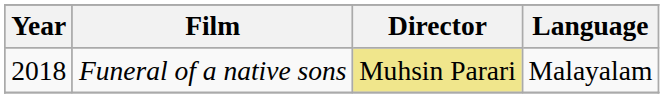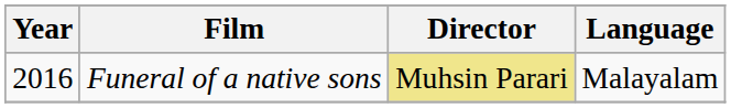 <table class="wikitable sortable">
 <tr>
 </tr>
 <tr>
 <th>Year</th>
 <th>Film</th>
 <th>Director</th>
 <th>Language</th>
 </tr>
 <tr>
-<td>2018</td>
+<td>2016</td>
 <td><em>Funeral of a native sons</em></td>
 <td style="background: khaki;">Muhsin Parari</td>
 <td>Malayalam</td>
 </tr>
 <tr>
 </tr>
 <tr>
 </tr>
 </table>
